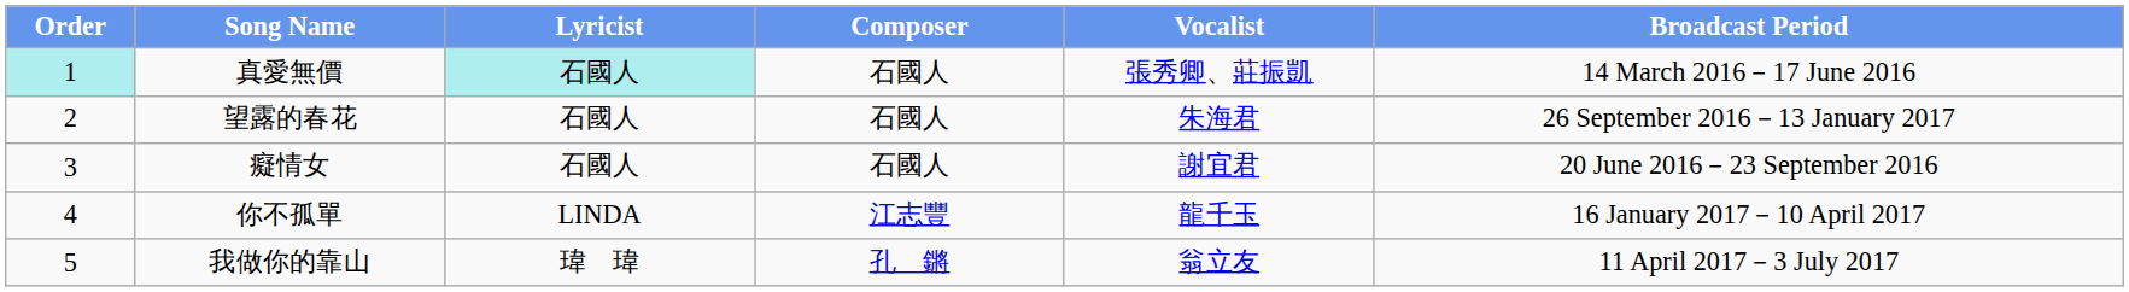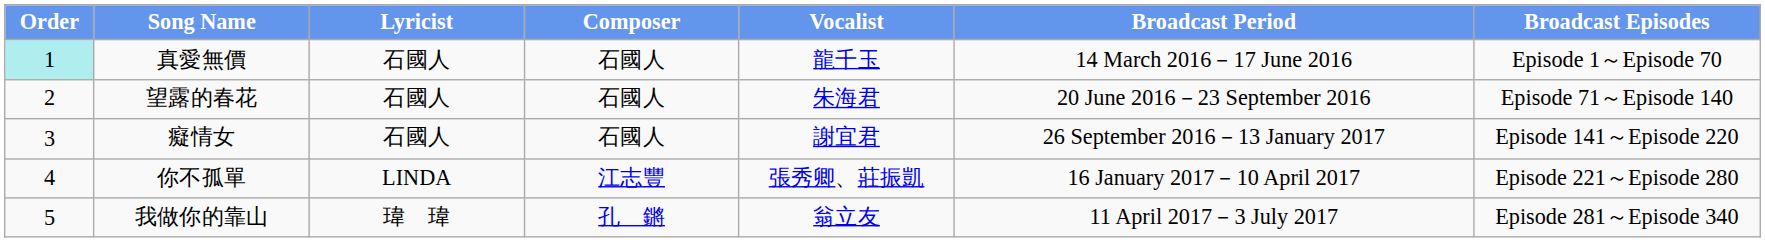 <table class="wikitable" width="100%" style="text-align:center">
 <tr style="background:cornflowerblue; color:white">
 <td style="width:5%"><strong>Order</strong></td>
 <td style="width:12%"><strong>Song Name</strong></td>
 <td style="width:12%"><strong>Lyricist</strong></td>
 <td style="width:12%"><strong>Composer</strong></td>
 <td style="width:12%"><strong>Vocalist</strong></td>
 <td style="width:29%"><strong>Broadcast Period</strong></td>
+<td style="width:16%"><strong>Broadcast Episodes</strong></td>
 </tr>
 <tr>
 <td style="background: paleturquoise;">1</td>
 <td>真愛無價</td>
-<td style="background: paleturquoise;">石國人</td>
 <td>石國人</td>
-<td><a href='#'>張秀卿</a>、<a href='#'>莊振凱</a></td>
+<td>石國人</td>
+<td><a href='#'>龍千玉</a></td>
 <td>14 March 2016－17 June 2016</td>
+<td>Episode 1～Episode 70</td>
 </tr>
 <tr>
 <td>2</td>
 <td>望露的春花</td>
 <td>石國人</td>
 <td>石國人</td>
 <td><a href='#'>朱海君</a></td>
-<td>26 September 2016－13 January 2017</td>
+<td>20 June 2016－23 September 2016</td>
+<td>Episode 71～Episode 140</td>
 </tr>
 <tr>
 <td>3</td>
 <td>癡情女</td>
 <td>石國人</td>
 <td>石國人</td>
 <td><a href='#'>謝宜君</a></td>
-<td>20 June 2016－23 September 2016</td>
+<td>26 September 2016－13 January 2017</td>
+<td>Episode 141～Episode 220</td>
 </tr>
 <tr>
 <td>4</td>
 <td>你不孤單</td>
 <td>LINDA</td>
 <td><a href='#'>江志豐</a></td>
-<td><a href='#'>龍千玉</a></td>
+<td><a href='#'>張秀卿</a>、<a href='#'>莊振凱</a></td>
 <td>16 January 2017－10 April 2017</td>
+<td>Episode 221～Episode 280</td>
 </tr>
 <tr>
 <td>5</td>
 <td>我做你的靠山</td>
 <td>瑋　瑋</td>
 <td><a href='#'>孔　鏘</a></td>
 <td><a href='#'>翁立友</a></td>
 <td>11 April 2017－3 July 2017</td>
+<td>Episode 281～Episode 340</td>
 </tr>
 </table>
